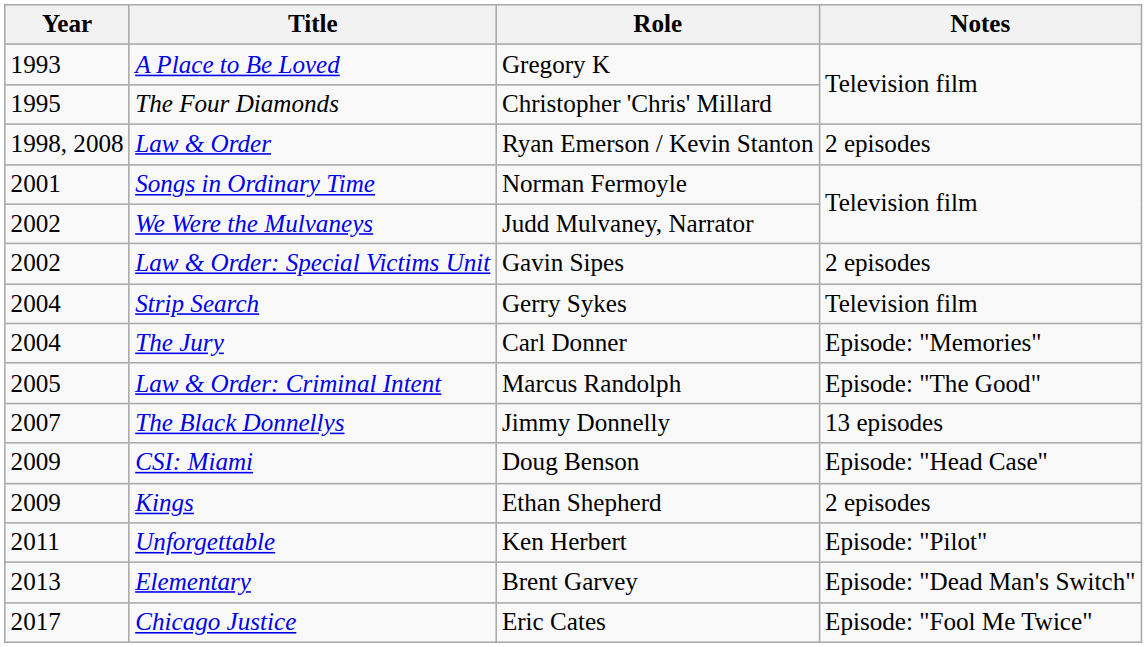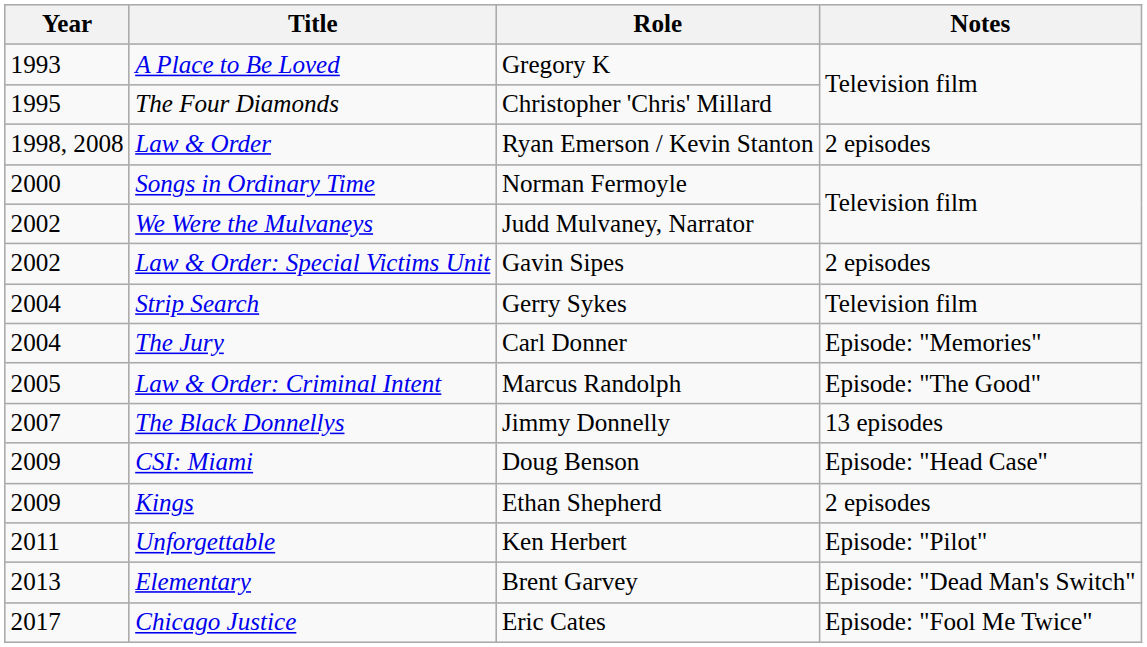 <table class="wikitable sortable">
 <tr>
 <th>Year</th>
 <th>Title</th>
 <th>Role</th>
 <th>Notes</th>
 </tr>
 <tr>
 <td>1993</td>
 <td><em><a href='#'>A Place to Be Loved</a></em></td>
 <td>Gregory K</td>
 <td rowspan="2">Television film</td>
 </tr>
 <tr>
 <td>1995</td>
 <td><em>The Four Diamonds</em></td>
 <td>Christopher 'Chris' Millard</td>
 </tr>
 <tr>
 <td>1998, 2008</td>
 <td><em><a href='#'>Law & Order</a></em></td>
 <td>Ryan Emerson / Kevin Stanton</td>
 <td>2 episodes</td>
 </tr>
 <tr>
-<td>2001</td>
+<td>2000</td>
 <td><a href='#'><em>Songs in Ordinary Time</em></a></td>
 <td>Norman Fermoyle</td>
 <td rowspan="2">Television film</td>
 </tr>
 <tr>
 <td>2002</td>
 <td><a href='#'><em>We Were the Mulvaneys</em></a></td>
 <td>Judd Mulvaney, Narrator</td>
 </tr>
 <tr>
 <td>2002</td>
 <td><em><a href='#'>Law & Order: Special Victims Unit</a></em></td>
 <td>Gavin Sipes</td>
 <td>2 episodes</td>
 </tr>
 <tr>
 <td>2004</td>
 <td><a href='#'><em>Strip Search</em></a></td>
 <td>Gerry Sykes</td>
 <td>Television film</td>
 </tr>
 <tr>
 <td>2004</td>
 <td><a href='#'><em>The Jury</em></a></td>
 <td>Carl Donner</td>
 <td>Episode: "Memories"</td>
 </tr>
 <tr>
 <td>2005</td>
 <td><em><a href='#'>Law & Order: Criminal Intent</a></em></td>
 <td>Marcus Randolph</td>
 <td>Episode: "The Good"</td>
 </tr>
 <tr>
 <td>2007</td>
 <td><em><a href='#'>The Black Donnellys</a></em></td>
 <td>Jimmy Donnelly</td>
 <td>13 episodes</td>
 </tr>
 <tr>
 <td>2009</td>
 <td><em><a href='#'>CSI: Miami</a></em></td>
 <td>Doug Benson</td>
 <td>Episode: "Head Case"</td>
 </tr>
 <tr>
 <td>2009</td>
 <td><a href='#'><em>Kings</em></a></td>
 <td>Ethan Shepherd</td>
 <td>2 episodes</td>
 </tr>
 <tr>
 <td>2011</td>
 <td><a href='#'><em>Unforgettable</em></a></td>
 <td>Ken Herbert</td>
 <td>Episode: "Pilot"</td>
 </tr>
 <tr>
 <td>2013</td>
 <td><a href='#'><em>Elementary</em></a></td>
 <td>Brent Garvey</td>
 <td>Episode: "Dead Man's Switch"</td>
 </tr>
 <tr>
 <td>2017</td>
 <td><em><a href='#'>Chicago Justice</a></em></td>
 <td>Eric Cates</td>
 <td>Episode: "Fool Me Twice"</td>
 </tr>
 </table>
